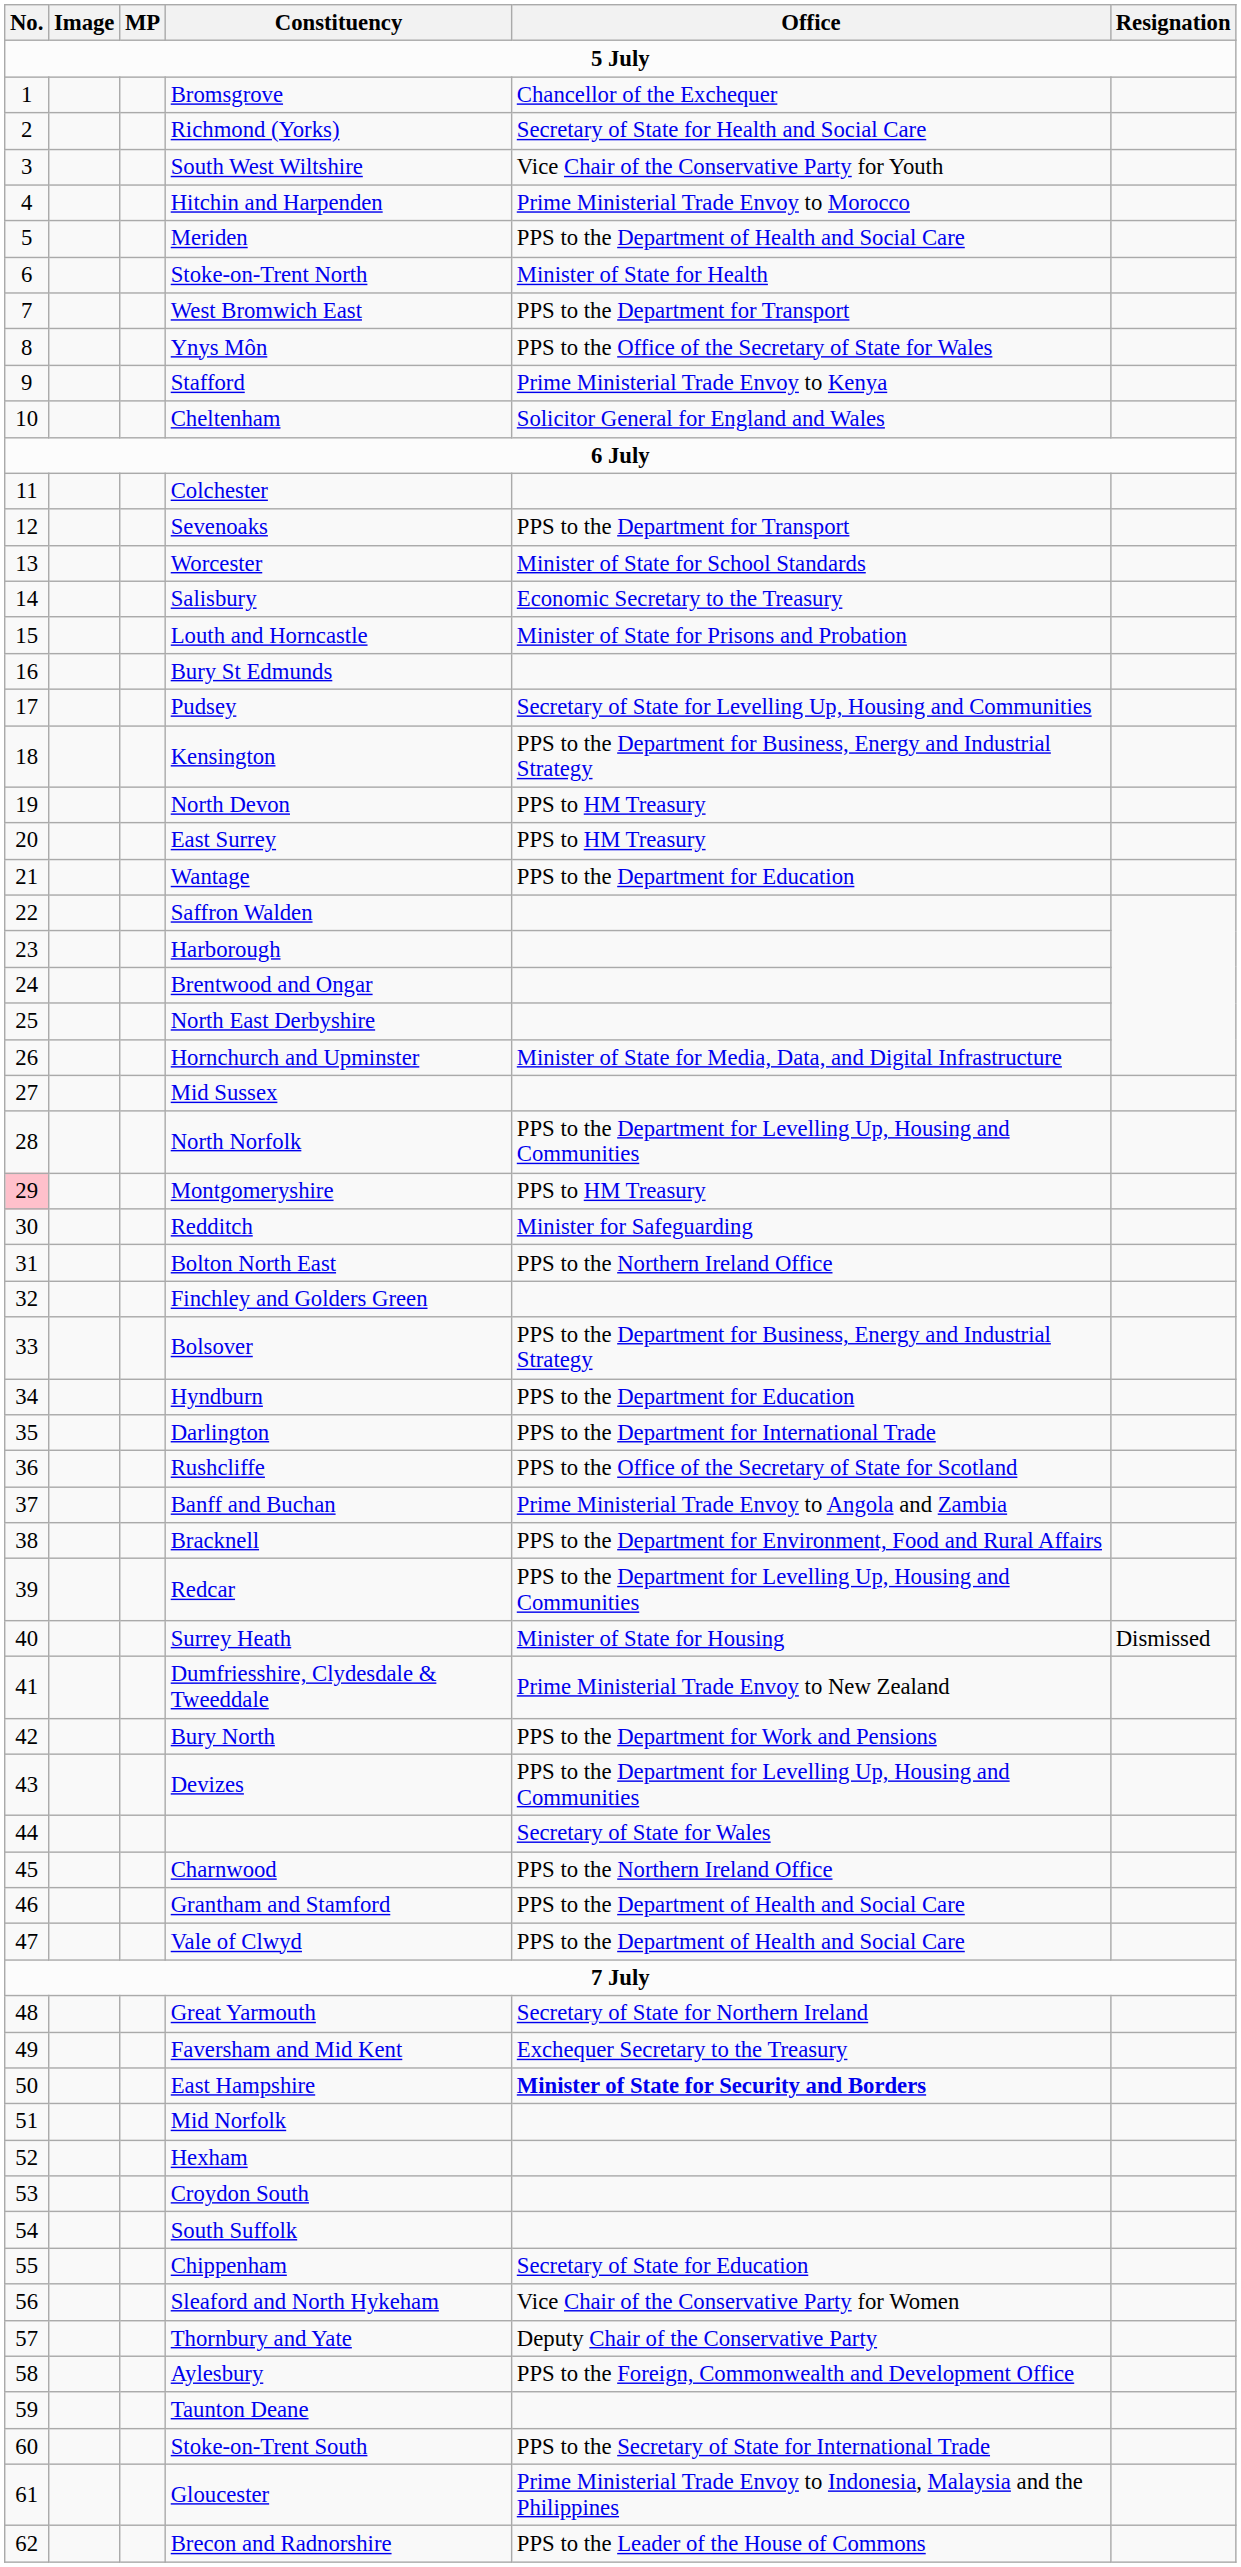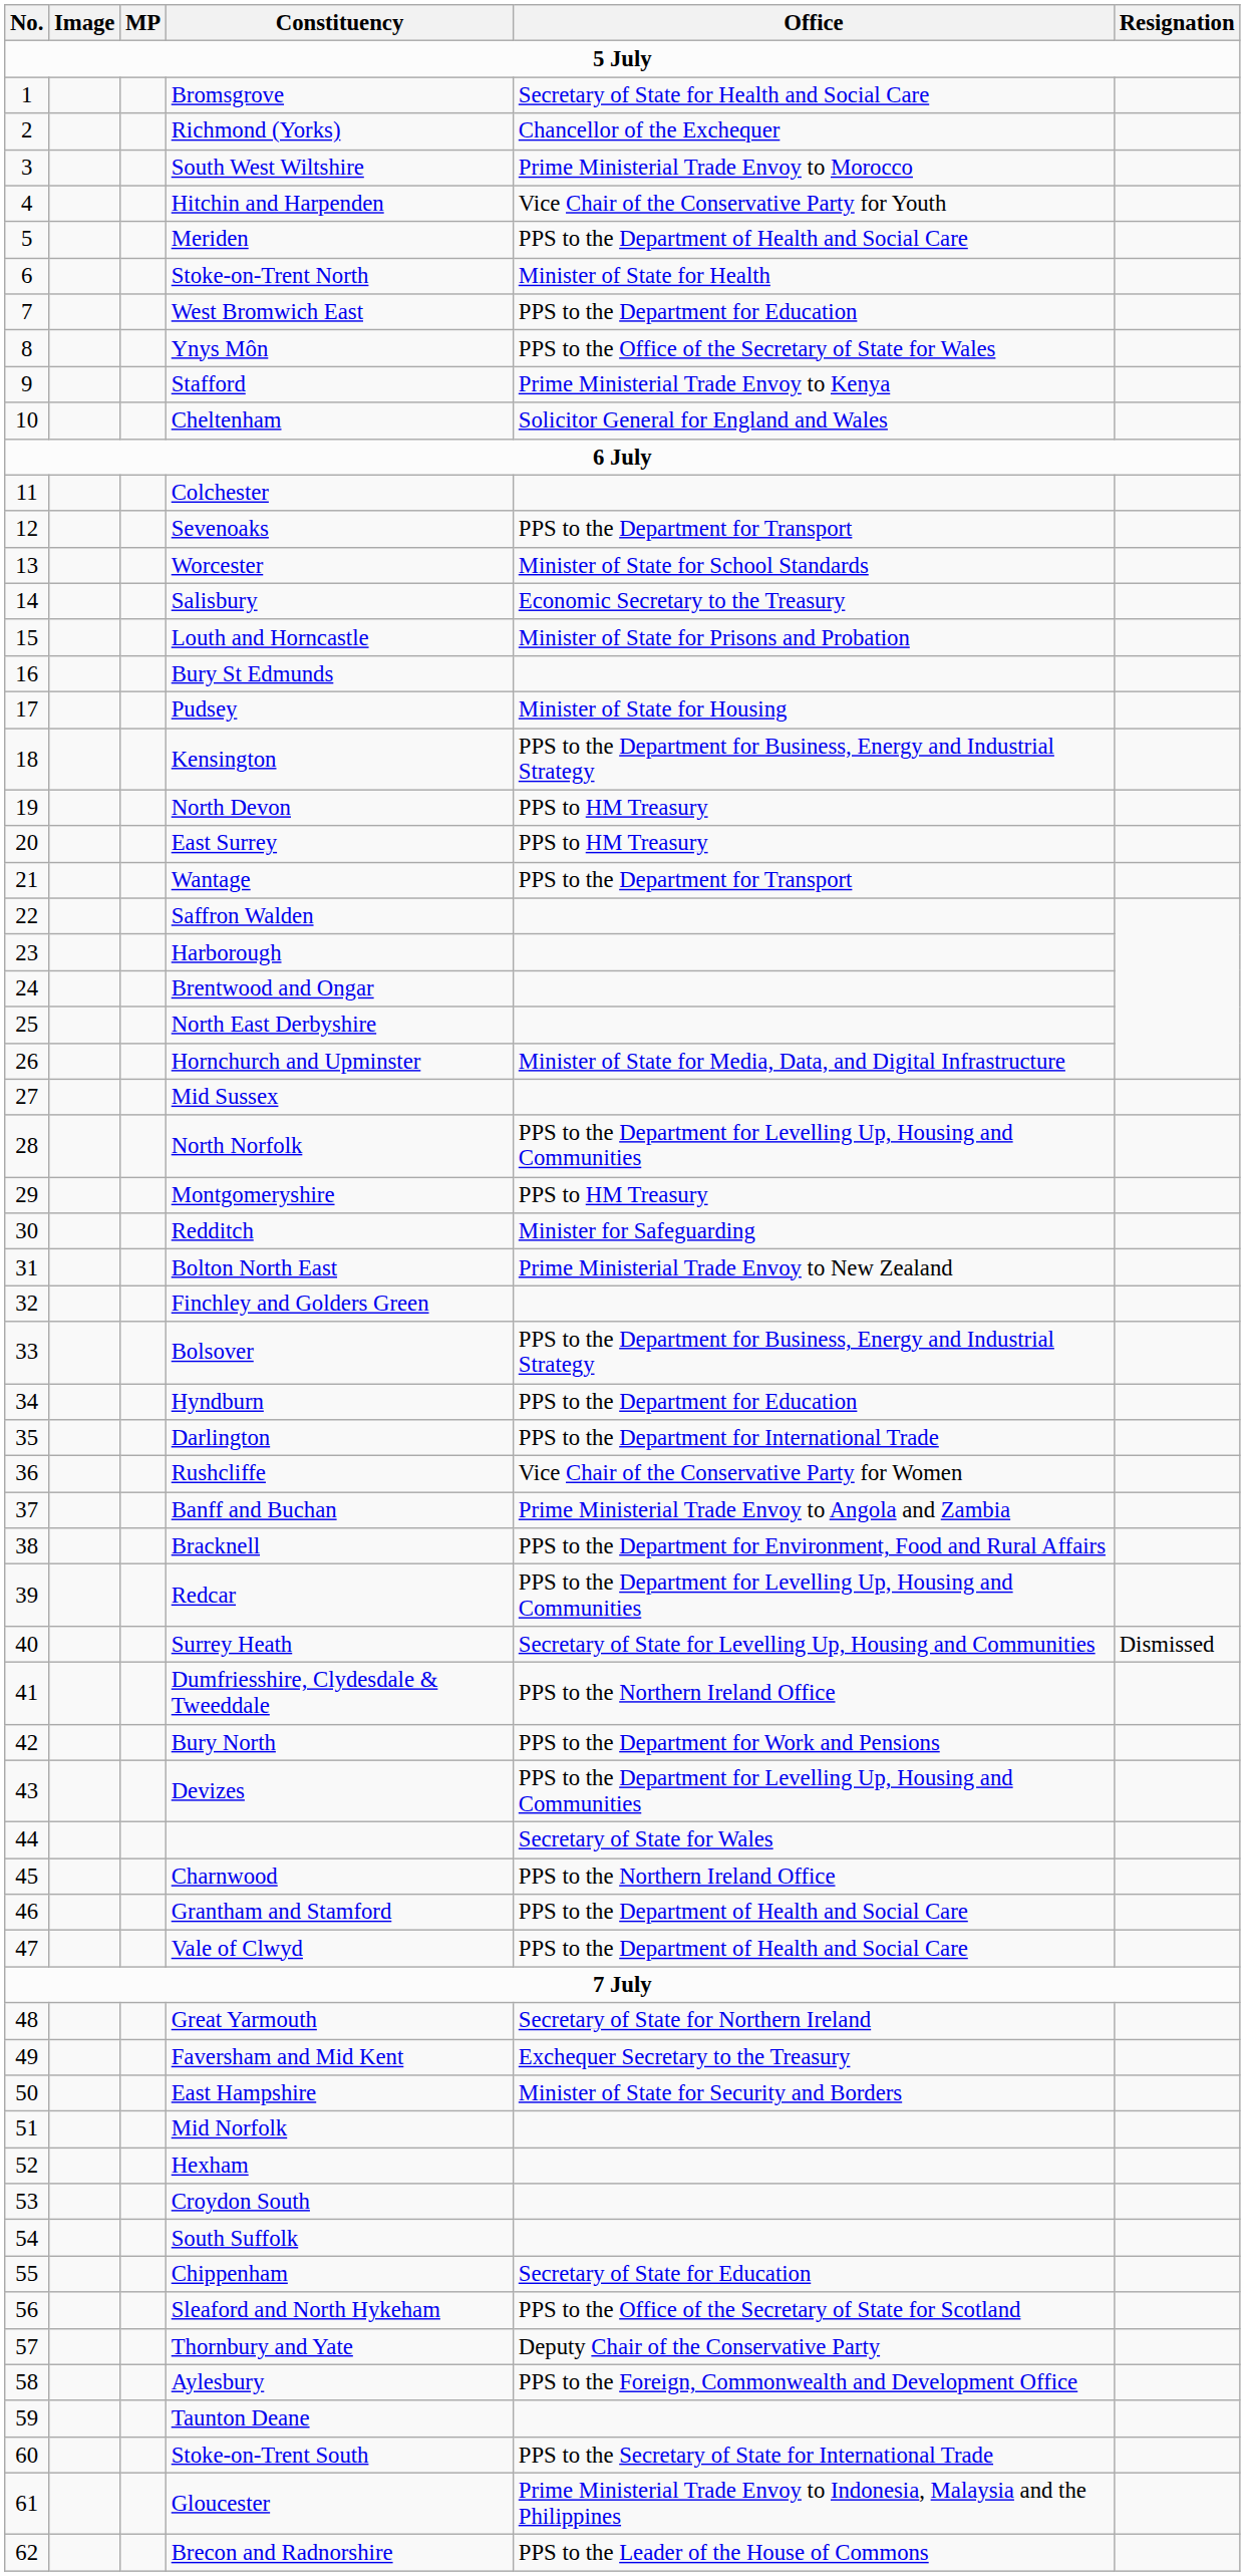 <table class="wikitable sortable">
 <tr>
 <th>No.</th>
 <th class="unsortable">Image</th>
 <th>MP</th>
 <th>Constituency</th>
 <th>Office</th>
 <th>Resignation</th>
 </tr>
 <tr>
 <td colspan="6" align="center" data-sort-value="" bgcolor="#FCFCFC"> <strong>5 July</strong></td>
 </tr>
 <tr>
 <td align="center">1</td>
 <td></td>
 <td><strong></strong></td>
 <td><a href='#'>Bromsgrove</a></td>
-<td><a href='#'>Chancellor of the Exchequer</a></td>
+<td><a href='#'>Secretary of State for Health and Social Care</a></td>
 <td></td>
 </tr>
 <tr>
 <td align="center">2</td>
 <td></td>
 <td><strong></strong></td>
 <td><a href='#'>Richmond (Yorks)</a></td>
-<td><a href='#'>Secretary of State for Health and Social Care</a></td>
+<td><a href='#'>Chancellor of the Exchequer</a></td>
 <td></td>
 </tr>
 <tr>
 <td align="center">3</td>
 <td></td>
 <td></td>
 <td><a href='#'>South West Wiltshire</a></td>
-<td>Vice <a href='#'>Chair of the Conservative Party</a> for Youth</td>
+<td><a href='#'>Prime Ministerial Trade Envoy</a> to <a href='#'>Morocco</a></td>
 <td></td>
 </tr>
 <tr>
 <td align="center">4</td>
 <td></td>
 <td></td>
 <td><a href='#'>Hitchin and Harpenden</a></td>
-<td><a href='#'>Prime Ministerial Trade Envoy</a> to <a href='#'>Morocco</a></td>
+<td>Vice <a href='#'>Chair of the Conservative Party</a> for Youth</td>
 <td></td>
 </tr>
 <tr>
 <td align="center">5</td>
 <td></td>
 <td></td>
 <td><a href='#'>Meriden</a></td>
 <td>PPS to the <a href='#'>Department of Health and Social Care</a></td>
 <td></td>
 </tr>
 <tr>
 <td align="center">6</td>
 <td></td>
 <td></td>
 <td><a href='#'>Stoke-on-Trent North</a></td>
 <td><a href='#'>Minister of State for Health</a></td>
 <td></td>
 </tr>
 <tr>
 <td align="center">7</td>
 <td></td>
 <td></td>
 <td><a href='#'>West Bromwich East</a></td>
-<td>PPS to the <a href='#'>Department for Transport</a></td>
+<td>PPS to the <a href='#'>Department for Education</a></td>
 <td></td>
 </tr>
 <tr>
 <td align="center">8</td>
 <td></td>
 <td></td>
 <td><a href='#'>Ynys Môn</a></td>
 <td>PPS to the <a href='#'>Office of the Secretary of State for Wales</a></td>
 <td> </td>
 </tr>
 <tr>
 <td align="center">9</td>
 <td></td>
 <td></td>
 <td><a href='#'>Stafford</a></td>
 <td><a href='#'>Prime Ministerial Trade Envoy</a> to <a href='#'>Kenya</a></td>
 <td></td>
 </tr>
 <tr>
 <td align="center">10</td>
 <td></td>
 <td></td>
 <td><a href='#'>Cheltenham</a></td>
 <td><a href='#'>Solicitor General for England and Wales</a></td>
 <td></td>
 </tr>
 <tr>
 <td colspan="6" align="center" data-sort-value="" bgcolor="#FCFCFC"> <strong>6 July</strong></td>
 </tr>
 <tr>
 <td align="center">11</td>
 <td></td>
 <td></td>
 <td><a href='#'>Colchester</a></td>
 <td><a href='#'> </a></td>
 <td></td>
 </tr>
 <tr>
 <td align="center">12</td>
 <td></td>
 <td></td>
 <td><a href='#'>Sevenoaks</a></td>
 <td>PPS to the <a href='#'>Department for Transport</a></td>
 <td></td>
 </tr>
 <tr>
 <td align="center">13</td>
 <td></td>
 <td></td>
 <td><a href='#'>Worcester</a></td>
 <td><a href='#'>Minister of State for School Standards</a></td>
 <td></td>
 </tr>
 <tr>
 <td align="center">14</td>
 <td></td>
 <td></td>
 <td><a href='#'>Salisbury</a></td>
 <td><a href='#'>Economic Secretary to the Treasury</a></td>
 <td></td>
 </tr>
 <tr>
 <td align="center">15</td>
 <td></td>
 <td></td>
 <td><a href='#'>Louth and Horncastle</a></td>
 <td><a href='#'>Minister of State for Prisons and Probation</a></td>
 <td></td>
 </tr>
 <tr>
 <td align="center">16</td>
 <td></td>
 <td></td>
 <td><a href='#'>Bury St Edmunds</a></td>
 <td><a href='#'> </a></td>
 <td></td>
 </tr>
 <tr>
 <td align="center">17</td>
 <td></td>
 <td></td>
 <td><a href='#'>Pudsey</a></td>
-<td><a href='#'>Secretary of State for Levelling Up, Housing and Communities</a></td>
+<td><a href='#'>Minister of State for Housing</a></td>
 <td></td>
 </tr>
 <tr>
 <td align="center">18</td>
 <td></td>
 <td></td>
 <td><a href='#'>Kensington</a></td>
 <td>PPS to the <a href='#'>Department for Business, Energy and Industrial Strategy</a></td>
 <td></td>
 </tr>
 <tr>
 <td align="center">19</td>
 <td></td>
 <td></td>
 <td><a href='#'>North Devon</a></td>
 <td>PPS to <a href='#'>HM Treasury</a></td>
 <td></td>
 </tr>
 <tr>
 <td align="center">20</td>
 <td></td>
 <td></td>
 <td><a href='#'>East Surrey</a></td>
 <td>PPS to <a href='#'>HM Treasury</a></td>
 <td></td>
 </tr>
 <tr>
 <td align="center">21</td>
 <td></td>
 <td></td>
 <td><a href='#'>Wantage</a></td>
-<td>PPS to the <a href='#'>Department for Education</a></td>
+<td>PPS to the <a href='#'>Department for Transport</a></td>
 <td></td>
 </tr>
 <tr>
 <td align="center">22</td>
 <td></td>
 <td></td>
 <td><a href='#'>Saffron Walden</a></td>
 <td [[Minister of State for Levelling Up Communities> </td>
 <td rowspan=5></td>
 </tr>
 <tr>
 <td align="center">23</td>
 <td></td>
 <td></td>
 <td><a href='#'>Harborough</a></td>
 <td><a href='#'> </a></td>
 </tr>
 <tr>
 <td align="center">24</td>
 <td></td>
 <td></td>
 <td><a href='#'>Brentwood and Ongar</a></td>
 <td><a href='#'> </a></td>
 </tr>
 <tr>
 <td align="center">25</td>
 <td></td>
 <td></td>
 <td><a href='#'>North East Derbyshire</a></td>
 <td><a href='#'> </a></td>
 </tr>
 <tr>
 <td align="center">26</td>
 <td></td>
 <td></td>
 <td><a href='#'>Hornchurch and Upminster</a></td>
 <td><a href='#'>Minister of State for Media, Data, and Digital Infrastructure</a></td>
 </tr>
 <tr>
 <td align="center">27</td>
 <td></td>
 <td></td>
 <td><a href='#'>Mid Sussex</a></td>
 <td><a href='#'> </a></td>
 <td></td>
 </tr>
 <tr>
 <td align="center">28</td>
 <td></td>
 <td></td>
 <td><a href='#'>North Norfolk</a></td>
 <td>PPS to the <a href='#'>Department for Levelling Up, Housing and Communities</a></td>
 <td></td>
 </tr>
 <tr>
-<td align="center" style="background: pink;">29</td>
+<td align="center">29</td>
 <td></td>
 <td></td>
 <td><a href='#'>Montgomeryshire</a></td>
 <td>PPS to <a href='#'>HM Treasury</a></td>
 <td></td>
 </tr>
 <tr>
 <td align="center">30</td>
 <td></td>
 <td></td>
 <td><a href='#'>Redditch</a></td>
 <td><a href='#'>Minister for Safeguarding</a></td>
 <td></td>
 </tr>
 <tr>
 <td align="center">31</td>
 <td></td>
 <td></td>
 <td><a href='#'>Bolton North East</a></td>
-<td>PPS to the <a href='#'>Northern Ireland Office</a></td>
+<td><a href='#'>Prime Ministerial Trade Envoy</a> to New Zealand</td>
 <td></td>
 </tr>
 <tr>
 <td align="center">32</td>
 <td></td>
 <td></td>
 <td><a href='#'>Finchley and Golders Green</a></td>
 <td><a href='#'> </a></td>
 <td></td>
 </tr>
 <tr>
 <td align="center">33</td>
 <td></td>
 <td></td>
 <td><a href='#'>Bolsover</a></td>
 <td>PPS to the <a href='#'>Department for Business, Energy and Industrial Strategy</a></td>
 <td></td>
 </tr>
 <tr>
 <td align="center">34</td>
 <td></td>
 <td></td>
 <td><a href='#'>Hyndburn</a></td>
 <td>PPS to the <a href='#'>Department for Education</a></td>
 <td></td>
 </tr>
 <tr>
 <td align="center">35</td>
 <td></td>
 <td></td>
 <td><a href='#'>Darlington</a></td>
 <td>PPS to the <a href='#'>Department for International Trade</a></td>
 <td></td>
 </tr>
 <tr>
 <td align="center">36</td>
 <td></td>
 <td></td>
 <td><a href='#'>Rushcliffe</a></td>
-<td>PPS to the <a href='#'>Office of the Secretary of State for Scotland</a></td>
+<td>Vice <a href='#'>Chair of the Conservative Party</a> for Women</td>
 <td></td>
 </tr>
 <tr>
 <td align="center">37</td>
 <td></td>
 <td></td>
 <td><a href='#'>Banff and Buchan</a></td>
 <td><a href='#'>Prime Ministerial Trade Envoy</a> to <a href='#'>Angola</a> and <a href='#'>Zambia</a></td>
 <td></td>
 </tr>
 <tr>
 <td align="center">38</td>
 <td></td>
 <td></td>
 <td><a href='#'>Bracknell</a></td>
 <td>PPS to the <a href='#'>Department for Environment, Food and Rural Affairs</a></td>
 <td></td>
 </tr>
 <tr>
 <td align="center">39</td>
 <td></td>
 <td></td>
 <td><a href='#'>Redcar</a></td>
 <td>PPS to the <a href='#'>Department for Levelling Up, Housing and Communities</a></td>
 <td></td>
 </tr>
 <tr>
 <td align="center">40</td>
 <td></td>
 <td><strong></strong></td>
 <td><a href='#'>Surrey Heath</a></td>
-<td><a href='#'>Minister of State for Housing</a></td>
+<td><a href='#'>Secretary of State for Levelling Up, Housing and Communities</a></td>
 <td>Dismissed</td>
 </tr>
 <tr>
 <td align="center">41</td>
 <td></td>
 <td></td>
 <td><a href='#'>Dumfriesshire, Clydesdale & Tweeddale</a></td>
-<td><a href='#'>Prime Ministerial Trade Envoy</a> to New Zealand</td>
+<td>PPS to the <a href='#'>Northern Ireland Office</a></td>
 <td></td>
 </tr>
 <tr>
 <td align="center">42</td>
 <td></td>
 <td></td>
 <td><a href='#'>Bury North</a></td>
 <td>PPS to the <a href='#'>Department for Work and Pensions</a></td>
 <td></td>
 </tr>
 <tr>
 <td align="center">43</td>
 <td></td>
 <td></td>
 <td><a href='#'>Devizes</a></td>
 <td>PPS to the <a href='#'>Department for Levelling Up, Housing and Communities</a></td>
 <td></td>
 </tr>
 <tr>
 <td align="center">44</td>
 <td></td>
 <td><strong></strong></td>
 <td><a href='#'> </a></td>
 <td><a href='#'>Secretary of State for Wales</a></td>
 <td></td>
 </tr>
 <tr>
 <td align="center">45</td>
 <td></td>
 <td></td>
 <td><a href='#'>Charnwood</a></td>
 <td>PPS to the <a href='#'>Northern Ireland Office</a></td>
 <td></td>
 </tr>
 <tr>
 <td align="center">46</td>
 <td></td>
 <td></td>
 <td><a href='#'>Grantham and Stamford</a></td>
 <td>PPS to the <a href='#'>Department of Health and Social Care</a></td>
 <td></td>
 </tr>
 <tr>
 <td align="center">47</td>
 <td></td>
 <td></td>
 <td><a href='#'>Vale of Clwyd</a></td>
 <td>PPS to the <a href='#'>Department of Health and Social Care</a></td>
 <td></td>
 </tr>
 <tr>
 <td colspan="6" align="center" data-sort-value="" bgcolor="#FCFCFC"> <strong>7 July</strong></td>
 </tr>
 <tr>
 <td align="center">48</td>
 <td></td>
 <td><strong></strong></td>
 <td><a href='#'>Great Yarmouth</a></td>
 <td><a href='#'>Secretary of State for Northern Ireland</a></td>
 <td></td>
 </tr>
 <tr>
 <td align="center">49</td>
 <td></td>
 <td></td>
 <td><a href='#'>Faversham and Mid Kent</a></td>
 <td><a href='#'>Exchequer Secretary to the Treasury</a></td>
 <td></td>
 </tr>
 <tr>
 <td align="center">50</td>
 <td></td>
 <td></td>
 <td><a href='#'>East Hampshire</a></td>
-<td><strong><a href='#'>Minister of State for Security and Borders</a></strong></td>
+<td><a href='#'>Minister of State for Security and Borders</a></td>
 <td></td>
 </tr>
 <tr>
 <td align="center">51</td>
 <td></td>
 <td></td>
 <td><a href='#'>Mid Norfolk</a></td>
 <td><a href='#'> </a></td>
 <td></td>
 </tr>
 <tr>
 <td align="center">52</td>
 <td></td>
 <td></td>
 <td><a href='#'>Hexham</a></td>
 <td><a href='#'> </a></td>
 <td></td>
 </tr>
 <tr>
 <td align="center">53</td>
 <td></td>
 <td></td>
 <td><a href='#'>Croydon South</a></td>
 <td><a href='#'> </a></td>
 <td></td>
 </tr>
 <tr>
 <td align="center">54</td>
 <td></td>
 <td></td>
 <td><a href='#'>South Suffolk</a></td>
 <td><a href='#'> </a></td>
 <td></td>
 </tr>
 <tr>
 <td align="center">55</td>
 <td></td>
 <td><strong></strong></td>
 <td><a href='#'>Chippenham</a></td>
 <td><a href='#'>Secretary of State for Education</a></td>
 <td></td>
 </tr>
 <tr>
 <td align="center">56</td>
 <td></td>
 <td></td>
 <td><a href='#'>Sleaford and North Hykeham</a></td>
-<td>Vice <a href='#'>Chair of the Conservative Party</a> for Women</td>
+<td>PPS to the <a href='#'>Office of the Secretary of State for Scotland</a></td>
 <td></td>
 </tr>
 <tr>
 <td align="center">57</td>
 <td></td>
 <td></td>
 <td><a href='#'>Thornbury and Yate</a></td>
 <td>Deputy <a href='#'>Chair of the Conservative Party</a></td>
 <td></td>
 </tr>
 <tr>
 <td align="center">58</td>
 <td></td>
 <td></td>
 <td><a href='#'>Aylesbury</a></td>
 <td>PPS to the <a href='#'>Foreign, Commonwealth and Development Office</a></td>
 <td></td>
 </tr>
 <tr>
 <td align="center">59</td>
 <td></td>
 <td></td>
 <td><a href='#'>Taunton Deane</a></td>
 <td><a href='#'> </a></td>
 <td></td>
 </tr>
 <tr>
 <td align="center">60</td>
 <td></td>
 <td></td>
 <td><a href='#'>Stoke-on-Trent South</a></td>
 <td>PPS to the <a href='#'>Secretary of State for International Trade</a></td>
 <td></td>
 </tr>
 <tr>
 <td align="center">61</td>
 <td></td>
 <td></td>
 <td><a href='#'>Gloucester</a></td>
 <td><a href='#'>Prime Ministerial Trade Envoy</a> to <a href='#'>Indonesia</a>, <a href='#'>Malaysia</a> and the <a href='#'>Philippines</a></td>
 <td></td>
 </tr>
 <tr>
 <td align="center">62</td>
 <td></td>
 <td></td>
 <td><a href='#'>Brecon and Radnorshire</a></td>
 <td>PPS to the <a href='#'>Leader of the House of Commons</a></td>
 <td></td>
 </tr>
 </table>
